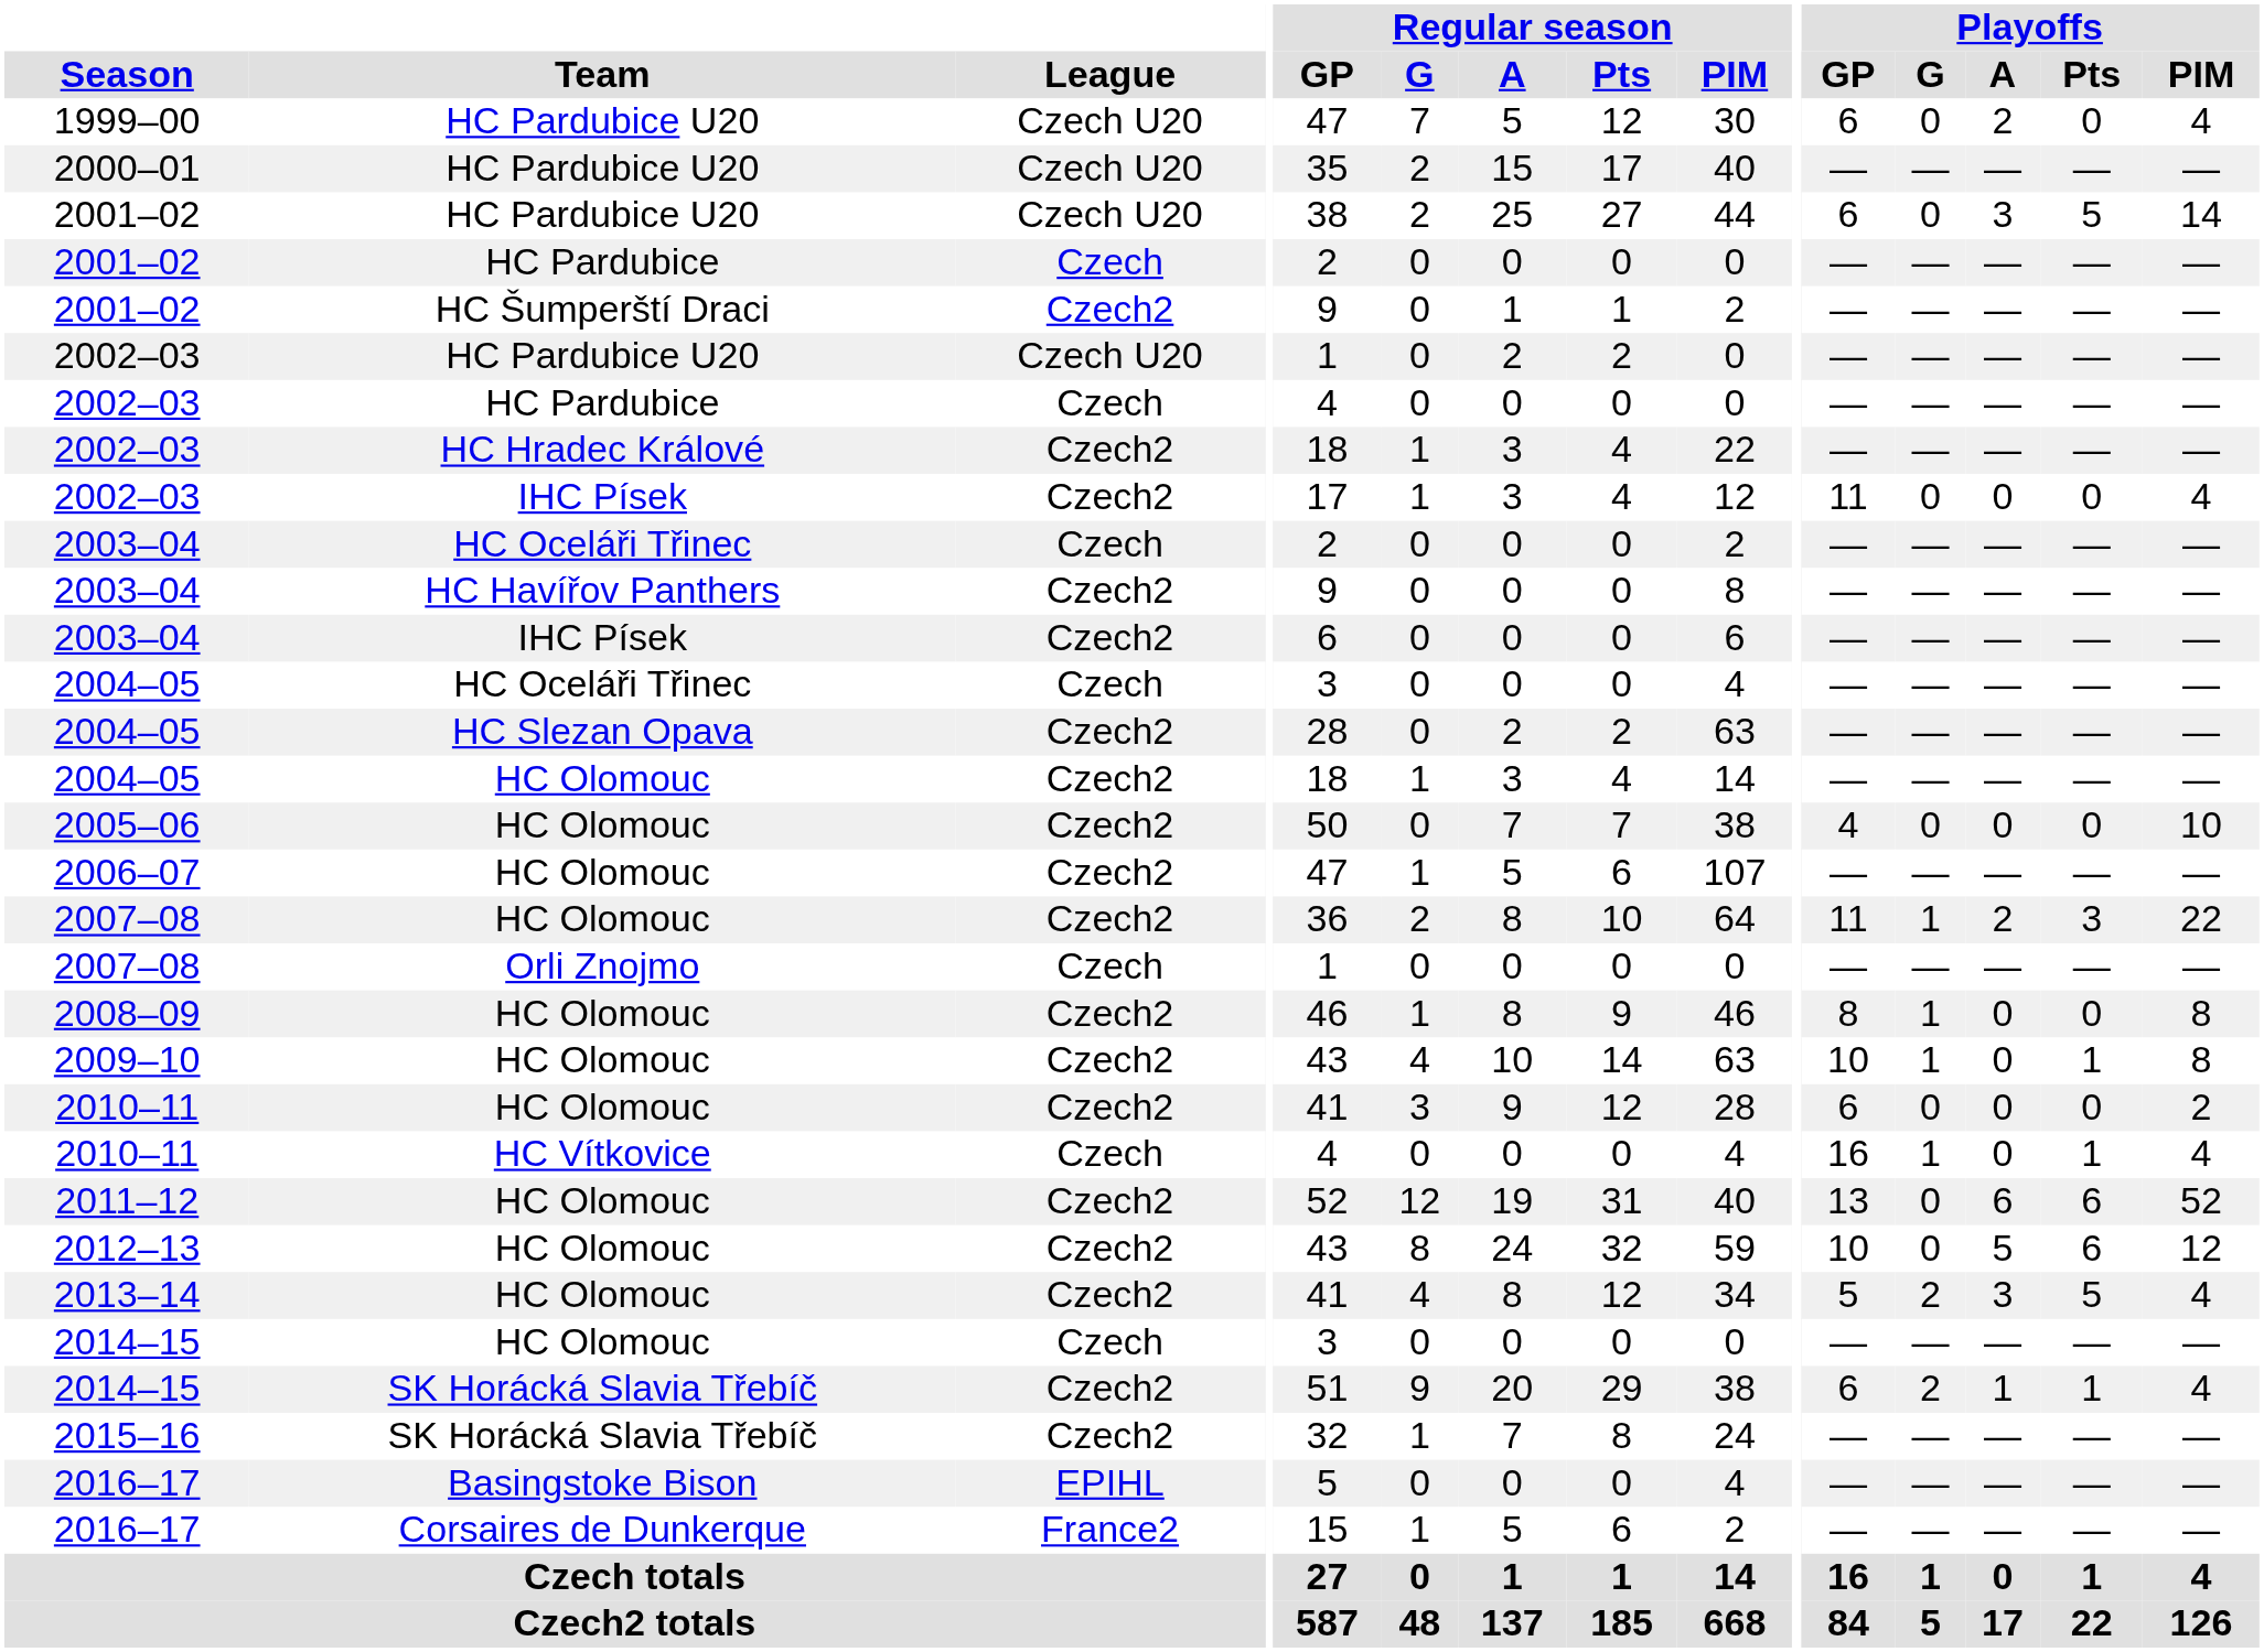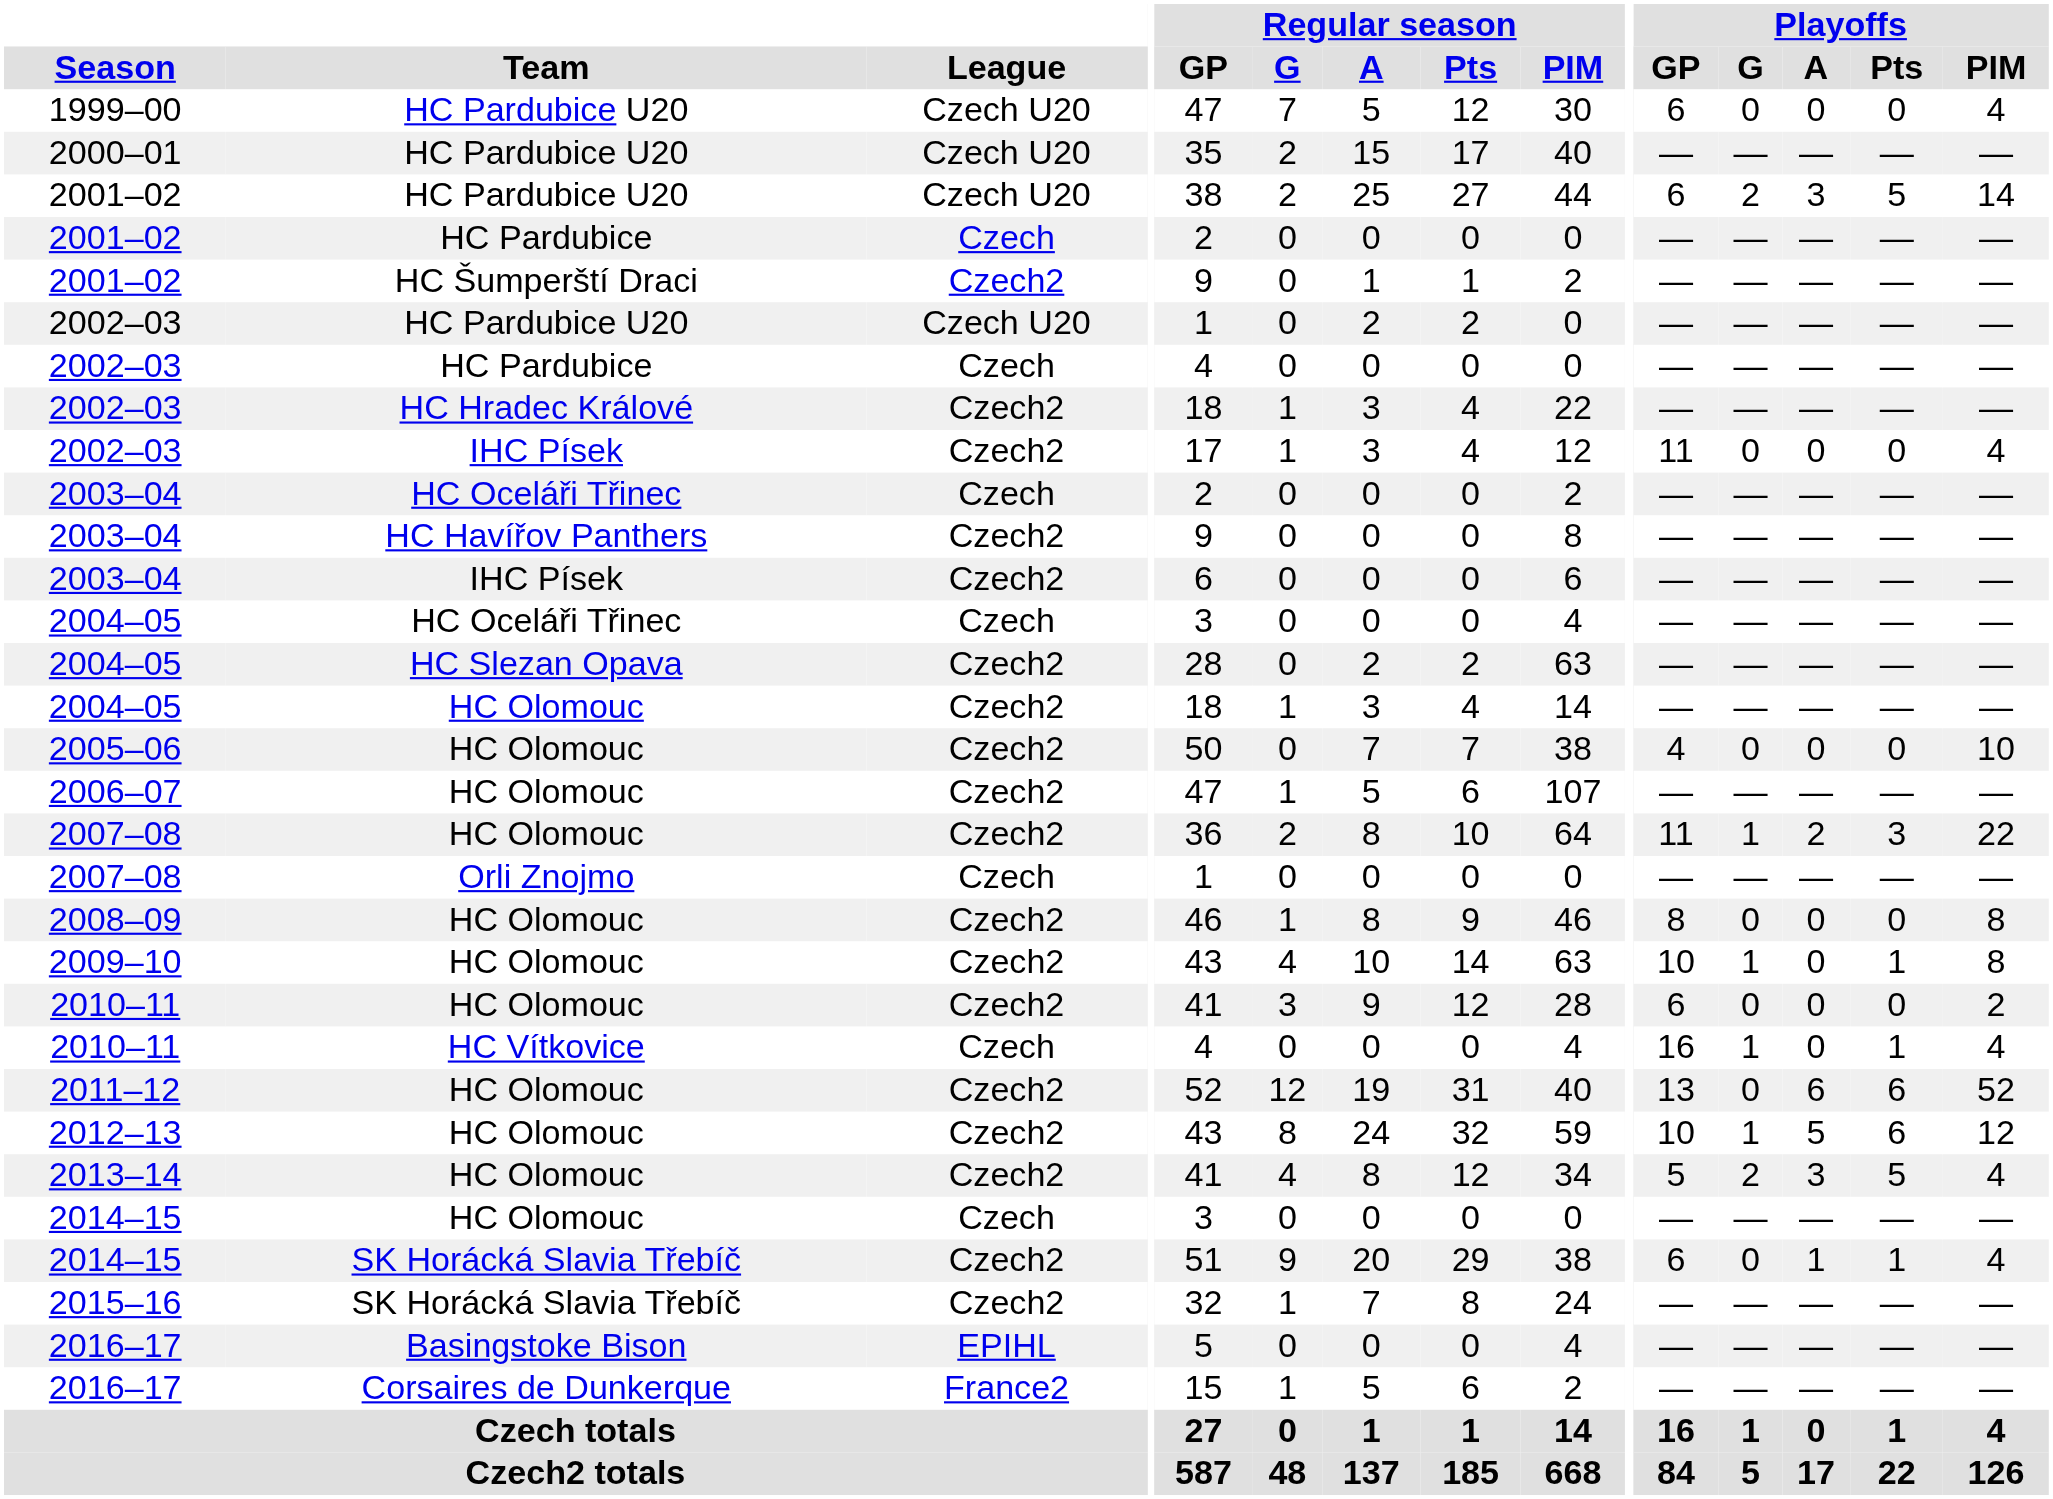 <table border="0" cellpadding="1" cellspacing="0" style="text-align:center; width:60em">
 <tr bgcolor="#e0e0e0">
 <th colspan="3" bgcolor="#ffffff"></th>
 <th rowspan="99" bgcolor="#ffffff"></th>
 <th colspan="5"><a href='#'>Regular season</a></th>
 <th rowspan="99" bgcolor="#ffffff"></th>
 <th colspan="5"><a href='#'>Playoffs</a></th>
 </tr>
 <tr bgcolor="#e0e0e0">
 <th><a href='#'>Season</a></th>
 <th>Team</th>
 <th>League</th>
 <th>GP</th>
 <th><a href='#'>G</a></th>
 <th><a href='#'>A</a></th>
 <th><a href='#'>Pts</a></th>
 <th><a href='#'>PIM</a></th>
 <th>GP</th>
 <th>G</th>
 <th>A</th>
 <th>Pts</th>
 <th>PIM</th>
 </tr>
 <tr>
 <td>1999–00</td>
 <td><a href='#'>HC Pardubice</a> U20</td>
 <td>Czech U20</td>
 <td>47</td>
 <td>7</td>
 <td>5</td>
 <td>12</td>
 <td>30</td>
 <td>6</td>
 <td>0</td>
-<td>2</td>
+<td>0</td>
 <td>0</td>
 <td>4</td>
 </tr>
 <tr bgcolor="#f0f0f0">
 <td>2000–01</td>
 <td>HC Pardubice U20</td>
 <td>Czech U20</td>
 <td>35</td>
 <td>2</td>
 <td>15</td>
 <td>17</td>
 <td>40</td>
 <td>—</td>
 <td>—</td>
 <td>—</td>
 <td>—</td>
 <td>—</td>
 </tr>
 <tr>
 <td>2001–02</td>
 <td>HC Pardubice U20</td>
 <td>Czech U20</td>
 <td>38</td>
 <td>2</td>
 <td>25</td>
 <td>27</td>
 <td>44</td>
 <td>6</td>
-<td>0</td>
+<td>2</td>
 <td>3</td>
 <td>5</td>
 <td>14</td>
 </tr>
 <tr bgcolor="#f0f0f0">
 <td><a href='#'>2001–02</a></td>
 <td>HC Pardubice</td>
 <td><a href='#'>Czech</a></td>
 <td>2</td>
 <td>0</td>
 <td>0</td>
 <td>0</td>
 <td>0</td>
 <td>—</td>
 <td>—</td>
 <td>—</td>
 <td>—</td>
 <td>—</td>
 </tr>
 <tr>
 <td><a href='#'>2001–02</a></td>
 <td>HC Šumperští Draci</td>
 <td><a href='#'>Czech2</a></td>
 <td>9</td>
 <td>0</td>
 <td>1</td>
 <td>1</td>
 <td>2</td>
 <td>—</td>
 <td>—</td>
 <td>—</td>
 <td>—</td>
 <td>—</td>
 </tr>
 <tr bgcolor="#f0f0f0">
 <td>2002–03</td>
 <td>HC Pardubice U20</td>
 <td>Czech U20</td>
 <td>1</td>
 <td>0</td>
 <td>2</td>
 <td>2</td>
 <td>0</td>
 <td>—</td>
 <td>—</td>
 <td>—</td>
 <td>—</td>
 <td>—</td>
 </tr>
 <tr>
 <td><a href='#'>2002–03</a></td>
 <td>HC Pardubice</td>
 <td>Czech</td>
 <td>4</td>
 <td>0</td>
 <td>0</td>
 <td>0</td>
 <td>0</td>
 <td>—</td>
 <td>—</td>
 <td>—</td>
 <td>—</td>
 <td>—</td>
 </tr>
 <tr bgcolor="#f0f0f0">
 <td><a href='#'>2002–03</a></td>
 <td><a href='#'>HC Hradec Králové</a></td>
 <td>Czech2</td>
 <td>18</td>
 <td>1</td>
 <td>3</td>
 <td>4</td>
 <td>22</td>
 <td>—</td>
 <td>—</td>
 <td>—</td>
 <td>—</td>
 <td>—</td>
 </tr>
 <tr>
 <td><a href='#'>2002–03</a></td>
 <td><a href='#'>IHC Písek</a></td>
 <td>Czech2</td>
 <td>17</td>
 <td>1</td>
 <td>3</td>
 <td>4</td>
 <td>12</td>
 <td>11</td>
 <td>0</td>
 <td>0</td>
 <td>0</td>
 <td>4</td>
 </tr>
 <tr bgcolor="#f0f0f0">
 <td><a href='#'>2003–04</a></td>
 <td><a href='#'>HC Oceláři Třinec</a></td>
 <td>Czech</td>
 <td>2</td>
 <td>0</td>
 <td>0</td>
 <td>0</td>
 <td>2</td>
 <td>—</td>
 <td>—</td>
 <td>—</td>
 <td>—</td>
 <td>—</td>
 </tr>
 <tr>
 <td><a href='#'>2003–04</a></td>
 <td><a href='#'>HC Havířov Panthers</a></td>
 <td>Czech2</td>
 <td>9</td>
 <td>0</td>
 <td>0</td>
 <td>0</td>
 <td>8</td>
 <td>—</td>
 <td>—</td>
 <td>—</td>
 <td>—</td>
 <td>—</td>
 </tr>
 <tr bgcolor="#f0f0f0">
 <td><a href='#'>2003–04</a></td>
 <td>IHC Písek</td>
 <td>Czech2</td>
 <td>6</td>
 <td>0</td>
 <td>0</td>
 <td>0</td>
 <td>6</td>
 <td>—</td>
 <td>—</td>
 <td>—</td>
 <td>—</td>
 <td>—</td>
 </tr>
 <tr>
 <td><a href='#'>2004–05</a></td>
 <td>HC Oceláři Třinec</td>
 <td>Czech</td>
 <td>3</td>
 <td>0</td>
 <td>0</td>
 <td>0</td>
 <td>4</td>
 <td>—</td>
 <td>—</td>
 <td>—</td>
 <td>—</td>
 <td>—</td>
 </tr>
 <tr bgcolor="#f0f0f0">
 <td><a href='#'>2004–05</a></td>
 <td><a href='#'>HC Slezan Opava</a></td>
 <td>Czech2</td>
 <td>28</td>
 <td>0</td>
 <td>2</td>
 <td>2</td>
 <td>63</td>
 <td>—</td>
 <td>—</td>
 <td>—</td>
 <td>—</td>
 <td>—</td>
 </tr>
 <tr>
 <td><a href='#'>2004–05</a></td>
 <td><a href='#'>HC Olomouc</a></td>
 <td>Czech2</td>
 <td>18</td>
 <td>1</td>
 <td>3</td>
 <td>4</td>
 <td>14</td>
 <td>—</td>
 <td>—</td>
 <td>—</td>
 <td>—</td>
 <td>—</td>
 </tr>
 <tr bgcolor="#f0f0f0">
 <td><a href='#'>2005–06</a></td>
 <td>HC Olomouc</td>
 <td>Czech2</td>
 <td>50</td>
 <td>0</td>
 <td>7</td>
 <td>7</td>
 <td>38</td>
 <td>4</td>
 <td>0</td>
 <td>0</td>
 <td>0</td>
 <td>10</td>
 </tr>
 <tr>
 <td><a href='#'>2006–07</a></td>
 <td>HC Olomouc</td>
 <td>Czech2</td>
 <td>47</td>
 <td>1</td>
 <td>5</td>
 <td>6</td>
 <td>107</td>
 <td>—</td>
 <td>—</td>
 <td>—</td>
 <td>—</td>
 <td>—</td>
 </tr>
 <tr bgcolor="#f0f0f0">
 <td><a href='#'>2007–08</a></td>
 <td>HC Olomouc</td>
 <td>Czech2</td>
 <td>36</td>
 <td>2</td>
 <td>8</td>
 <td>10</td>
 <td>64</td>
 <td>11</td>
 <td>1</td>
 <td>2</td>
 <td>3</td>
 <td>22</td>
 </tr>
 <tr>
 <td><a href='#'>2007–08</a></td>
 <td><a href='#'>Orli Znojmo</a></td>
 <td>Czech</td>
 <td>1</td>
 <td>0</td>
 <td>0</td>
 <td>0</td>
 <td>0</td>
 <td>—</td>
 <td>—</td>
 <td>—</td>
 <td>—</td>
 <td>—</td>
 </tr>
 <tr bgcolor="#f0f0f0">
 <td><a href='#'>2008–09</a></td>
 <td>HC Olomouc</td>
 <td>Czech2</td>
 <td>46</td>
 <td>1</td>
 <td>8</td>
 <td>9</td>
 <td>46</td>
 <td>8</td>
-<td>1</td>
+<td>0</td>
 <td>0</td>
 <td>0</td>
 <td>8</td>
 </tr>
 <tr>
 <td><a href='#'>2009–10</a></td>
 <td>HC Olomouc</td>
 <td>Czech2</td>
 <td>43</td>
 <td>4</td>
 <td>10</td>
 <td>14</td>
 <td>63</td>
 <td>10</td>
 <td>1</td>
 <td>0</td>
 <td>1</td>
 <td>8</td>
 </tr>
 <tr bgcolor="#f0f0f0">
 <td><a href='#'>2010–11</a></td>
 <td>HC Olomouc</td>
 <td>Czech2</td>
 <td>41</td>
 <td>3</td>
 <td>9</td>
 <td>12</td>
 <td>28</td>
 <td>6</td>
 <td>0</td>
 <td>0</td>
 <td>0</td>
 <td>2</td>
 </tr>
 <tr>
 <td><a href='#'>2010–11</a></td>
 <td><a href='#'>HC Vítkovice</a></td>
 <td>Czech</td>
 <td>4</td>
 <td>0</td>
 <td>0</td>
 <td>0</td>
 <td>4</td>
 <td>16</td>
 <td>1</td>
 <td>0</td>
 <td>1</td>
 <td>4</td>
 </tr>
 <tr bgcolor="#f0f0f0">
 <td><a href='#'>2011–12</a></td>
 <td>HC Olomouc</td>
 <td>Czech2</td>
 <td>52</td>
 <td>12</td>
 <td>19</td>
 <td>31</td>
 <td>40</td>
 <td>13</td>
 <td>0</td>
 <td>6</td>
 <td>6</td>
 <td>52</td>
 </tr>
 <tr>
 <td><a href='#'>2012–13</a></td>
 <td>HC Olomouc</td>
 <td>Czech2</td>
 <td>43</td>
 <td>8</td>
 <td>24</td>
 <td>32</td>
 <td>59</td>
 <td>10</td>
-<td>0</td>
+<td>1</td>
 <td>5</td>
 <td>6</td>
 <td>12</td>
 </tr>
 <tr bgcolor="#f0f0f0">
 <td><a href='#'>2013–14</a></td>
 <td>HC Olomouc</td>
 <td>Czech2</td>
 <td>41</td>
 <td>4</td>
 <td>8</td>
 <td>12</td>
 <td>34</td>
 <td>5</td>
 <td>2</td>
 <td>3</td>
 <td>5</td>
 <td>4</td>
 </tr>
 <tr>
 <td><a href='#'>2014–15</a></td>
 <td>HC Olomouc</td>
 <td>Czech</td>
 <td>3</td>
 <td>0</td>
 <td>0</td>
 <td>0</td>
 <td>0</td>
 <td>—</td>
 <td>—</td>
 <td>—</td>
 <td>—</td>
 <td>—</td>
 </tr>
 <tr bgcolor="#f0f0f0">
 <td><a href='#'>2014–15</a></td>
 <td><a href='#'>SK Horácká Slavia Třebíč</a></td>
 <td>Czech2</td>
 <td>51</td>
 <td>9</td>
 <td>20</td>
 <td>29</td>
 <td>38</td>
 <td>6</td>
-<td>2</td>
+<td>0</td>
 <td>1</td>
 <td>1</td>
 <td>4</td>
 </tr>
 <tr>
 <td><a href='#'>2015–16</a></td>
 <td>SK Horácká Slavia Třebíč</td>
 <td>Czech2</td>
 <td>32</td>
 <td>1</td>
 <td>7</td>
 <td>8</td>
 <td>24</td>
 <td>—</td>
 <td>—</td>
 <td>—</td>
 <td>—</td>
 <td>—</td>
 </tr>
 <tr bgcolor="#f0f0f0">
 <td><a href='#'>2016–17</a></td>
 <td><a href='#'>Basingstoke Bison</a></td>
 <td><a href='#'>EPIHL</a></td>
 <td>5</td>
 <td>0</td>
 <td>0</td>
 <td>0</td>
 <td>4</td>
 <td>—</td>
 <td>—</td>
 <td>—</td>
 <td>—</td>
 <td>—</td>
 </tr>
 <tr>
 <td><a href='#'>2016–17</a></td>
 <td><a href='#'>Corsaires de Dunkerque</a></td>
 <td><a href='#'>France2</a></td>
 <td>15</td>
 <td>1</td>
 <td>5</td>
 <td>6</td>
 <td>2</td>
 <td>—</td>
 <td>—</td>
 <td>—</td>
 <td>—</td>
 <td>—</td>
 </tr>
 <tr>
 </tr>
 <tr ALIGN="center" bgcolor="#e0e0e0">
 <th colspan="3">Czech totals</th>
 <th ALIGN="center">27</th>
 <th ALIGN="center">0</th>
 <th ALIGN="center">1</th>
 <th ALIGN="center">1</th>
 <th ALIGN="center">14</th>
 <th ALIGN="center">16</th>
 <th ALIGN="center">1</th>
 <th ALIGN="center">0</th>
 <th ALIGN="center">1</th>
 <th ALIGN="center">4</th>
 </tr>
 <tr>
 </tr>
 <tr ALIGN="center" bgcolor="#e0e0e0">
 <th colspan="3">Czech2 totals</th>
 <th ALIGN="center">587</th>
 <th ALIGN="center">48</th>
 <th ALIGN="center">137</th>
 <th ALIGN="center">185</th>
 <th ALIGN="center">668</th>
 <th ALIGN="center">84</th>
 <th ALIGN="center">5</th>
 <th ALIGN="center">17</th>
 <th ALIGN="center">22</th>
 <th ALIGN="center">126</th>
 </tr>
 </table>
